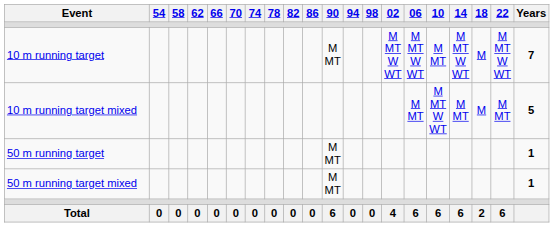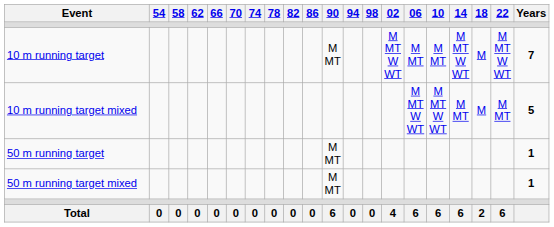 <table class="wikitable" style="text-align:center">
 <tr>
 <th width="200">Event</th>
 <th width=20><a href='#'>54</a></th>
 <th width=20><a href='#'>58</a></th>
 <th width=20><a href='#'>62</a></th>
 <th width=20><a href='#'>66</a></th>
 <th width=20><a href='#'>70</a></th>
 <th width=20><a href='#'>74</a></th>
 <th width=20><a href='#'>78</a></th>
 <th width=20><a href='#'>82</a></th>
 <th width=20><a href='#'>86</a></th>
 <th width=20><a href='#'>90</a></th>
 <th width=20><a href='#'>94</a></th>
 <th width=20><a href='#'>98</a></th>
 <th width=20><a href='#'>02</a></th>
 <th width=20><a href='#'>06</a></th>
 <th width=20><a href='#'>10</a></th>
 <th width=20><a href='#'>14</a></th>
 <th width=20><a href='#'>18</a></th>
 <th width=20><a href='#'>22</a></th>
 <th width=40>Years</th>
 </tr>
 <tr bgcolor=#DDDDDD>
 <td colspan=20></td>
 </tr>
 <tr>
 <td align=left><a href='#'>10 m running target</a></td>
 <td></td>
 <td></td>
 <td></td>
 <td></td>
 <td></td>
 <td></td>
 <td></td>
 <td></td>
 <td></td>
 <td>M<br>MT</td>
 <td></td>
 <td></td>
 <td><a href='#'>M</a><br><a href='#'>MT</a><br><a href='#'>W</a><br><a href='#'>WT</a></td>
-<td><a href='#'>M</a><br><a href='#'>MT</a><br><a href='#'>W</a><br><a href='#'>WT</a></td>
+<td><a href='#'>M</a><br><a href='#'>MT</a></td>
 <td><a href='#'>M</a><br><a href='#'>MT</a></td>
 <td><a href='#'>M</a><br><a href='#'>MT</a><br><a href='#'>W</a><br><a href='#'>WT</a></td>
 <td><a href='#'>M</a></td>
 <td><a href='#'>M</a><br><a href='#'>MT</a><br><a href='#'>W</a><br><a href='#'>WT</a></td>
 <td><strong>7</strong></td>
 </tr>
 <tr>
 <td align=left><a href='#'>10 m running target mixed</a></td>
 <td></td>
 <td></td>
 <td></td>
 <td></td>
 <td></td>
 <td></td>
 <td></td>
 <td></td>
 <td></td>
 <td></td>
 <td></td>
 <td></td>
 <td></td>
-<td><a href='#'>M</a><br><a href='#'>MT</a></td>
+<td><a href='#'>M</a><br><a href='#'>MT</a><br><a href='#'>W</a><br><a href='#'>WT</a></td>
 <td><a href='#'>M</a><br><a href='#'>MT</a><br><a href='#'>W</a><br><a href='#'>WT</a></td>
 <td><a href='#'>M</a><br><a href='#'>MT</a></td>
 <td><a href='#'>M</a></td>
 <td><a href='#'>M</a><br><a href='#'>MT</a></td>
 <td><strong>5</strong></td>
 </tr>
 <tr>
 <td align=left><a href='#'>50 m running target</a></td>
 <td></td>
 <td></td>
 <td></td>
 <td></td>
 <td></td>
 <td></td>
 <td></td>
 <td></td>
 <td></td>
 <td>M<br>MT</td>
 <td></td>
 <td></td>
 <td></td>
 <td></td>
 <td></td>
 <td></td>
 <td></td>
 <td></td>
 <td><strong>1</strong></td>
 </tr>
 <tr>
 <td align=left><a href='#'>50 m running target mixed</a></td>
 <td></td>
 <td></td>
 <td></td>
 <td></td>
 <td></td>
 <td></td>
 <td></td>
 <td></td>
 <td></td>
 <td>M<br>MT</td>
 <td></td>
 <td></td>
 <td></td>
 <td></td>
 <td></td>
 <td></td>
 <td></td>
 <td></td>
 <td><strong>1</strong></td>
 </tr>
 <tr bgcolor=#DDDDDD>
 <td colspan=20></td>
 </tr>
 <tr>
 <th>Total</th>
 <th>0</th>
 <th>0</th>
 <th>0</th>
 <th>0</th>
 <th>0</th>
 <th>0</th>
 <th>0</th>
 <th>0</th>
 <th>0</th>
 <th>6</th>
 <th>0</th>
 <th>0</th>
 <th>4</th>
 <th>6</th>
 <th>6</th>
 <th>6</th>
 <th>2</th>
 <th>6</th>
 <th></th>
 </tr>
 </table>
